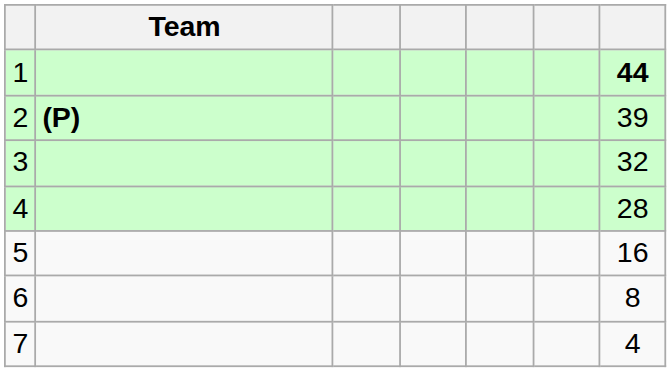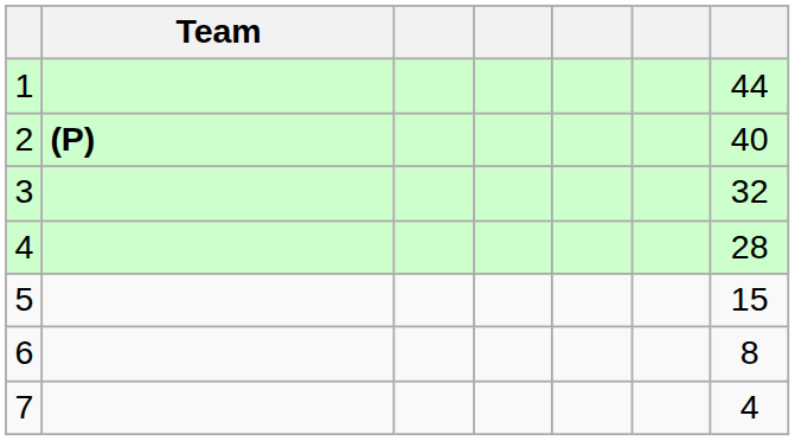 <table class="wikitable" style="text-align:center; margin-bottom:0">
 <tr>
 <th style="width:10px"></th>
 <th style="width:45%;">Team</th>
 <th style="width:30px;"></th>
 <th style="width:30px;"></th>
 <th style="width:30px;"></th>
 <th style="width:30px;"></th>
 <th style="width:30px;"></th>
 </tr>
 <tr style="background:#ccffcc;">
 <td>1</td>
 <td style="text-align:left;"></td>
 <td></td>
 <td></td>
 <td></td>
 <td></td>
-<td><strong>44</strong></td>
+<td>44</td>
 </tr>
 <tr style="background:#ccffcc;">
 <td>2</td>
 <td style="text-align:left;"> <strong>(P)</strong></td>
 <td></td>
 <td></td>
 <td></td>
 <td></td>
-<td>39</td>
+<td>40</td>
 </tr>
 <tr style="background:#ccffcc;">
 <td>3</td>
 <td style="text-align:left;"></td>
 <td></td>
 <td></td>
 <td></td>
 <td></td>
 <td>32</td>
 </tr>
 <tr style="background:#ccffcc;">
 <td>4</td>
 <td style="text-align:left;"></td>
 <td></td>
 <td></td>
 <td></td>
 <td></td>
 <td>28</td>
 </tr>
 <tr>
 <td>5</td>
 <td style="text-align:left;"></td>
 <td></td>
 <td></td>
 <td></td>
 <td></td>
-<td>16</td>
+<td>15</td>
 </tr>
 <tr>
 <td>6</td>
 <td style="text-align:left;"></td>
 <td></td>
 <td></td>
 <td></td>
 <td></td>
 <td>8</td>
 </tr>
 <tr>
 <td>7</td>
 <td style="text-align:left;"></td>
 <td></td>
 <td></td>
 <td></td>
 <td></td>
 <td>4</td>
 </tr>
 </table>
